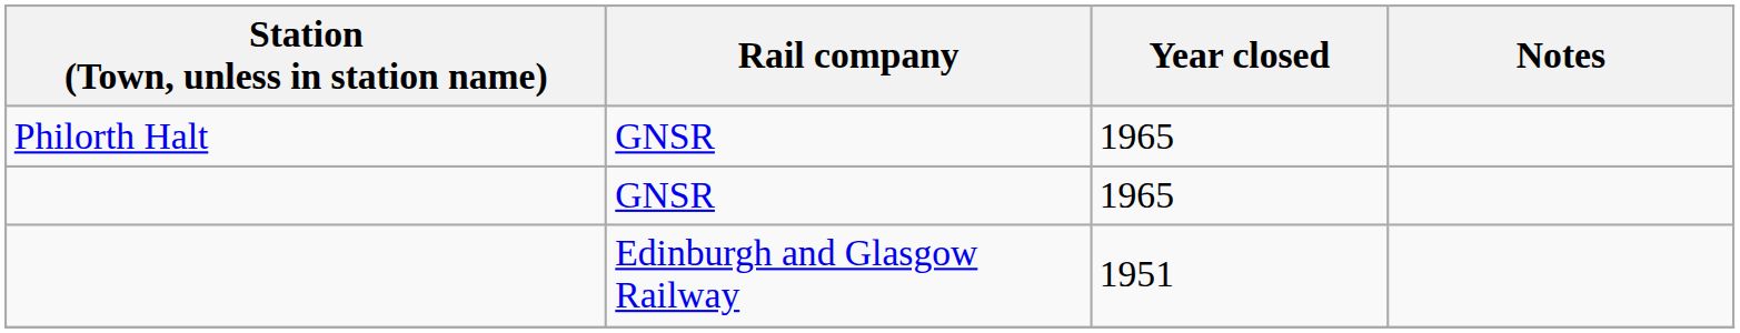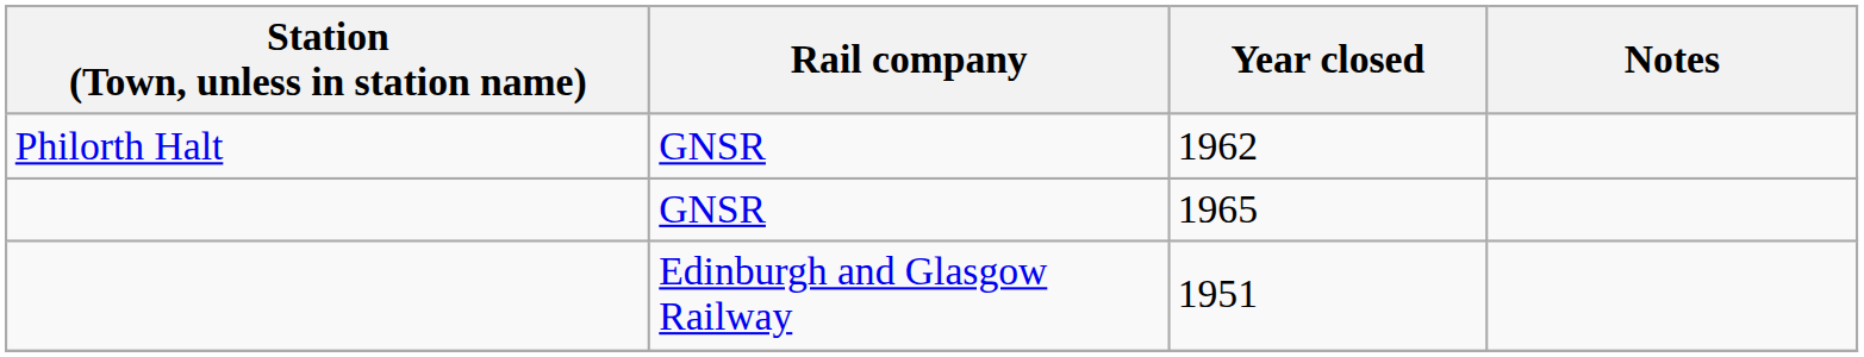 <table class="wikitable sortable">
 <tr>
 <th style="width:250px">Station<br>(Town, unless in station name)</th>
 <th style="width:200px">Rail company</th>
 <th style="width:120px">Year closed</th>
 <th style="width:20%">Notes</th>
 </tr>
 <tr>
 <td><a href='#'>Philorth Halt</a></td>
 <td><a href='#'>GNSR</a></td>
-<td>1965</td>
+<td>1962</td>
 <td></td>
 </tr>
 <tr>
 <td></td>
 <td><a href='#'>GNSR</a></td>
 <td>1965</td>
 <td></td>
 </tr>
 <tr>
 <td></td>
 <td><a href='#'>Edinburgh and Glasgow Railway</a></td>
 <td>1951</td>
 <td></td>
 </tr>
 <tr>
 </tr>
 </table>
